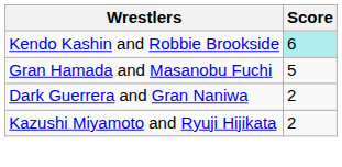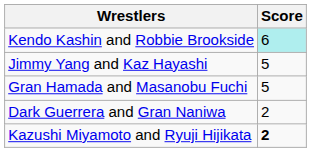 <table class="wikitable" style="margin: 1em auto 1em auto">
 <tr>
 <th>Wrestlers</th>
 <th>Score</th>
 </tr>
 <tr>
 <td><a href='#'>Kendo Kashin</a> and <a href='#'>Robbie Brookside</a></td>
 <td style="background: paleturquoise;">6</td>
+</tr>
+<tr>
+<td><a href='#'>Jimmy Yang</a> and <a href='#'>Kaz Hayashi</a></td>
+<td>5</td>
 </tr>
 <tr>
 <td><a href='#'>Gran Hamada</a> and <a href='#'>Masanobu Fuchi</a></td>
 <td>5</td>
 </tr>
 <tr>
 <td><a href='#'>Dark Guerrera</a> and <a href='#'>Gran Naniwa</a></td>
 <td>2</td>
 </tr>
 <tr>
 <td><a href='#'>Kazushi Miyamoto</a> and <a href='#'>Ryuji Hijikata</a></td>
-<td>2</td>
+<td><strong>2</strong></td>
 </tr>
 </table>
